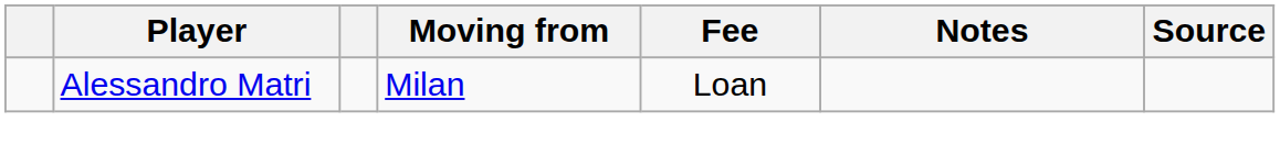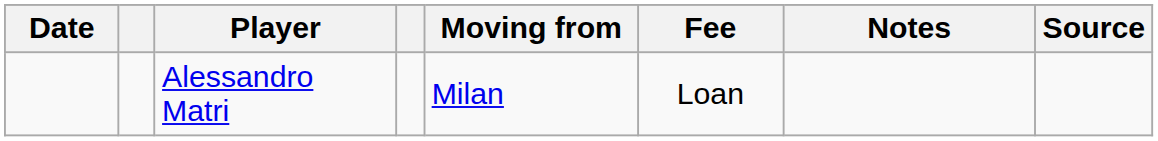 <table class="wikitable sortable">
 <tr>
+<th style="width:80px;">Date</th>
 <th style="width:30px;"></th>
 <th style="width:180px;">Player</th>
 <th style="width:20px;"></th>
 <th style="width:180px;">Moving from</th>
 <th style="width:120px;" class="unsortable">Fee</th>
 <th style="width:250px;" class="unsortable">Notes</th>
 <th style="width:20px;">Source</th>
 </tr>
 <tr>
+<td></td>
 <td align=center></td>
 <td> <a href='#'>Alessandro Matri</a></td>
 <td></td>
 <td> <a href='#'>Milan</a></td>
 <td align=center>Loan</td>
 <td align=center></td>
 <td></td>
 </tr>
 </table>
